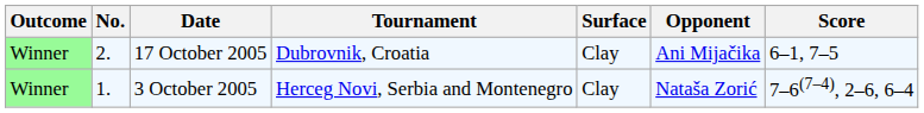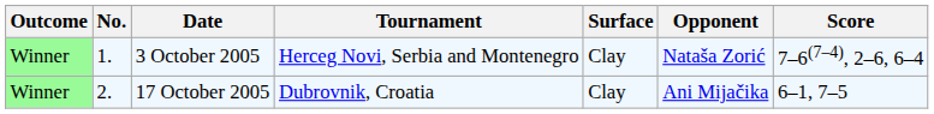 <table class="sortable wikitable" style=font-size:97%>
 <tr>
 <th>Outcome</th>
 <th>No.</th>
 <th>Date</th>
 <th>Tournament</th>
 <th>Surface</th>
 <th>Opponent</th>
 <th>Score</th>
 </tr>
 <tr style="background:#f0f8ff;">
 <td style="background:#98fb98;">Winner</td>
+<td>1.</td>
+<td>3 October 2005</td>
+<td><a href='#'>Herceg Novi</a>, Serbia and Montenegro</td>
+<td>Clay</td>
+<td> <a href='#'>Nataša Zorić</a></td>
+<td>7–6<sup>(7–4)</sup>, 2–6, 6–4</td>
+</tr>
+<tr style="background:#f0f8ff;">
+<td style="background:#98fb98;">Winner</td>
 <td>2.</td>
 <td>17 October 2005</td>
 <td><a href='#'>Dubrovnik</a>, Croatia</td>
 <td>Clay</td>
 <td> <a href='#'>Ani Mijačika</a></td>
 <td>6–1, 7–5</td>
 </tr>
-<tr style="background:#f0f8ff;">
-<td style="background:#98fb98;">Winner</td>
-<td>1.</td>
-<td>3 October 2005</td>
-<td><a href='#'>Herceg Novi</a>, Serbia and Montenegro</td>
-<td>Clay</td>
-<td> <a href='#'>Nataša Zorić</a></td>
-<td>7–6<sup>(7–4)</sup>, 2–6, 6–4</td>
-</tr>
 </table>
